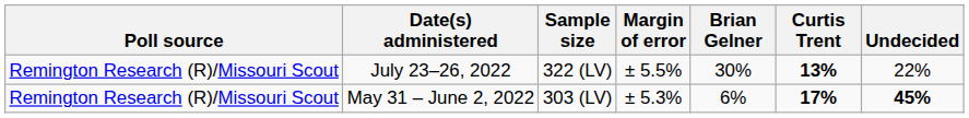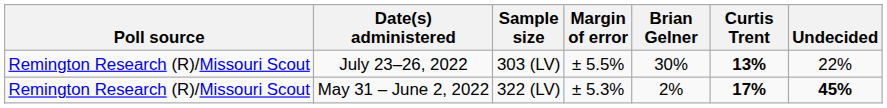 <table class="wikitable" style="font-size:90%;text-align:center;">
 <tr valign="bottom">
 <th>Poll source</th>
 <th>Date(s)<br>administered</th>
 <th>Sample<br>size</th>
 <th>Margin<br>of error</th>
 <th style="width:60px;">Brian<br>Gelner</th>
 <th style="width:60px;">Curtis<br>Trent</th>
 <th>Undecided</th>
 </tr>
 <tr>
 <td style="text-align:left;"><a href='#'>Remington Research</a> (R)/<a href='#'>Missouri Scout</a></td>
 <td>July 23–26, 2022</td>
-<td>322 (LV)</td>
+<td>303 (LV)</td>
 <td>± 5.5%</td>
 <td>30%</td>
 <td><strong>13%</strong></td>
 <td>22%</td>
 </tr>
 <tr>
 <td style="text-align:left;"><a href='#'>Remington Research</a> (R)/<a href='#'>Missouri Scout</a></td>
 <td>May 31 – June 2, 2022</td>
-<td>303 (LV)</td>
+<td>322 (LV)</td>
 <td>± 5.3%</td>
-<td>6%</td>
+<td>2%</td>
 <td><strong>17%</strong></td>
 <td><strong>45%</strong></td>
 </tr>
 </table>
